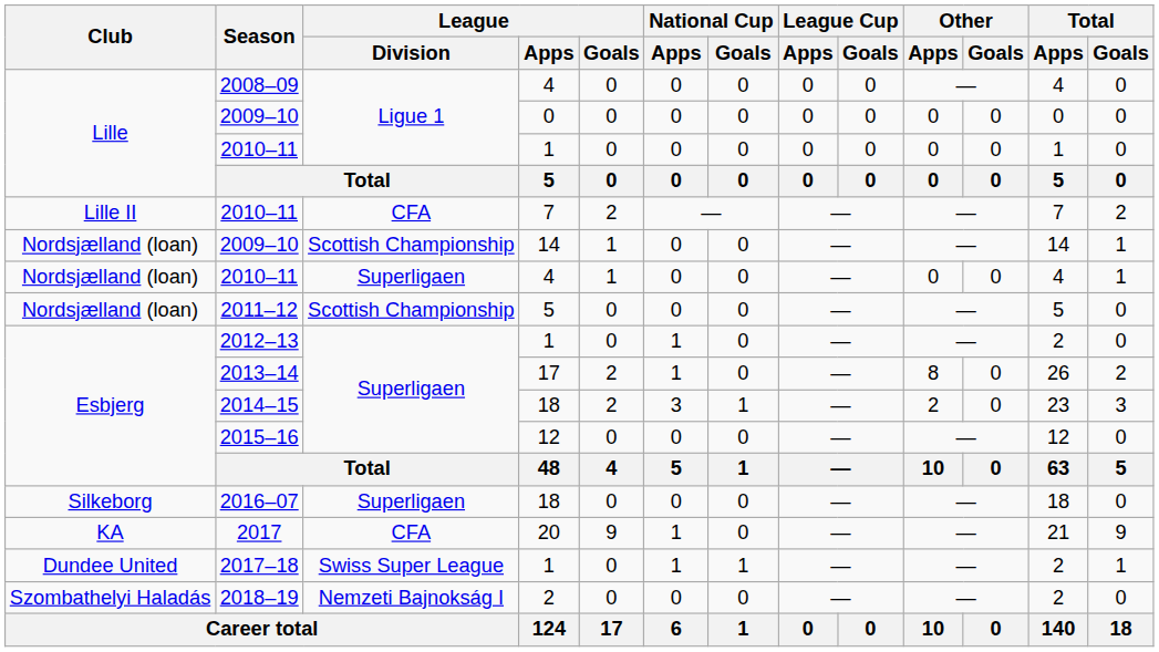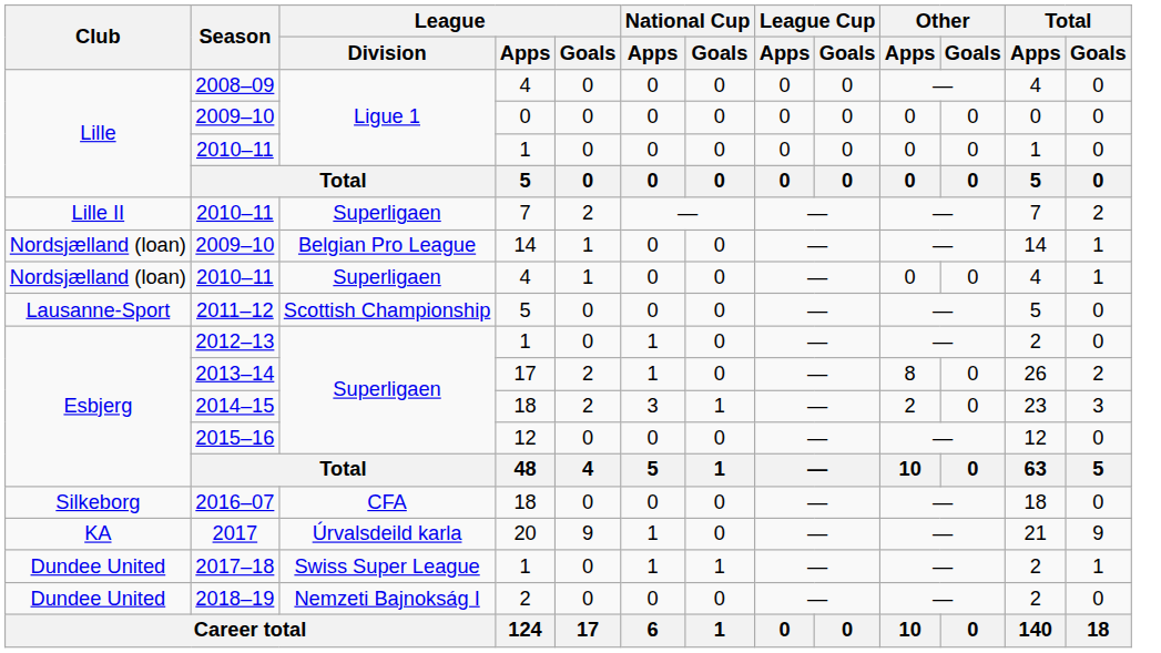 <table class="wikitable" style="text-align:center">
 <tr>
 <th rowspan="2">Club</th>
 <th rowspan="2">Season</th>
 <th colspan="3">League</th>
 <th colspan="2">National Cup</th>
 <th colspan="2">League Cup</th>
 <th colspan="2">Other</th>
 <th colspan="2">Total</th>
 </tr>
 <tr>
 <th>Division</th>
 <th>Apps</th>
 <th>Goals</th>
 <th>Apps</th>
 <th>Goals</th>
 <th>Apps</th>
 <th>Goals</th>
 <th>Apps</th>
 <th>Goals</th>
 <th>Apps</th>
 <th>Goals</th>
 </tr>
 <tr>
 <td rowspan="4"><a href='#'>Lille</a></td>
 <td><a href='#'>2008–09</a></td>
 <td rowspan="3"><a href='#'>Ligue 1</a></td>
 <td>4</td>
 <td>0</td>
 <td>0</td>
 <td>0</td>
 <td>0</td>
 <td>0</td>
 <td colspan="2">—</td>
 <td>4</td>
 <td>0</td>
 </tr>
 <tr>
 <td><a href='#'>2009–10</a></td>
 <td>0</td>
 <td>0</td>
 <td>0</td>
 <td>0</td>
 <td>0</td>
 <td>0</td>
 <td>0</td>
 <td>0</td>
 <td>0</td>
 <td>0</td>
 </tr>
 <tr>
 <td><a href='#'>2010–11</a></td>
 <td>1</td>
 <td>0</td>
 <td>0</td>
 <td>0</td>
 <td>0</td>
 <td>0</td>
 <td>0</td>
 <td>0</td>
 <td>1</td>
 <td>0</td>
 </tr>
 <tr>
 <th colspan="2">Total</th>
 <th>5</th>
 <th>0</th>
 <th>0</th>
 <th>0</th>
 <th>0</th>
 <th>0</th>
 <th>0</th>
 <th>0</th>
 <th>5</th>
 <th>0</th>
 </tr>
 <tr>
 <td><a href='#'>Lille II</a></td>
 <td><a href='#'>2010–11</a></td>
-<td><a href='#'>CFA</a></td>
+<td><a href='#'>Superligaen</a></td>
 <td>7</td>
 <td>2</td>
 <td colspan="2">—</td>
 <td colspan="2">—</td>
 <td colspan="2">—</td>
 <td>7</td>
 <td>2</td>
 </tr>
 <tr>
 <td><a href='#'>Nordsjælland</a> (loan)</td>
 <td><a href='#'>2009–10</a></td>
-<td><a href='#'>Scottish Championship</a></td>
+<td><a href='#'>Belgian Pro League</a></td>
 <td>14</td>
 <td>1</td>
 <td>0</td>
 <td>0</td>
 <td colspan="2">—</td>
 <td colspan="2">—</td>
 <td>14</td>
 <td>1</td>
 </tr>
 <tr>
 <td><a href='#'>Nordsjælland</a> (loan)</td>
 <td><a href='#'>2010–11</a></td>
 <td><a href='#'>Superligaen</a></td>
 <td>4</td>
 <td>1</td>
 <td>0</td>
 <td>0</td>
 <td colspan="2">—</td>
 <td>0</td>
 <td>0</td>
 <td>4</td>
 <td>1</td>
 </tr>
 <tr>
-<td><a href='#'>Nordsjælland</a> (loan)</td>
+<td><a href='#'>Lausanne-Sport</a></td>
 <td><a href='#'>2011–12</a></td>
 <td><a href='#'>Scottish Championship</a></td>
 <td>5</td>
 <td>0</td>
 <td>0</td>
 <td>0</td>
 <td colspan="2">—</td>
 <td colspan="2">—</td>
 <td>5</td>
 <td>0</td>
 </tr>
 <tr>
 <td rowspan="5"><a href='#'>Esbjerg</a></td>
 <td><a href='#'>2012–13</a></td>
 <td rowspan="4"><a href='#'>Superligaen</a></td>
 <td>1</td>
 <td>0</td>
 <td>1</td>
 <td>0</td>
 <td colspan="2">—</td>
 <td colspan="2">—</td>
 <td>2</td>
 <td>0</td>
 </tr>
 <tr>
 <td><a href='#'>2013–14</a></td>
 <td>17</td>
 <td>2</td>
 <td>1</td>
 <td>0</td>
 <td colspan="2">—</td>
 <td>8</td>
 <td>0</td>
 <td>26</td>
 <td>2</td>
 </tr>
 <tr>
 <td><a href='#'>2014–15</a></td>
 <td>18</td>
 <td>2</td>
 <td>3</td>
 <td>1</td>
 <td colspan="2">—</td>
 <td>2</td>
 <td>0</td>
 <td>23</td>
 <td>3</td>
 </tr>
 <tr>
 <td><a href='#'>2015–16</a></td>
 <td>12</td>
 <td>0</td>
 <td>0</td>
 <td>0</td>
 <td colspan="2">—</td>
 <td colspan="2">—</td>
 <td>12</td>
 <td>0</td>
 </tr>
 <tr>
 <th colspan="2">Total</th>
 <th>48</th>
 <th>4</th>
 <th>5</th>
 <th>1</th>
 <th colspan="2">—</th>
 <th>10</th>
 <th>0</th>
 <th>63</th>
 <th>5</th>
 </tr>
 <tr>
 <td><a href='#'>Silkeborg</a></td>
 <td><a href='#'>2016–07</a></td>
-<td><a href='#'>Superligaen</a></td>
+<td><a href='#'>CFA</a></td>
 <td>18</td>
 <td>0</td>
 <td>0</td>
 <td>0</td>
 <td colspan="2">—</td>
 <td colspan="2">—</td>
 <td>18</td>
 <td>0</td>
 </tr>
 <tr>
 <td><a href='#'>KA</a></td>
 <td><a href='#'>2017</a></td>
-<td><a href='#'>CFA</a></td>
+<td><a href='#'>Úrvalsdeild karla</a></td>
 <td>20</td>
 <td>9</td>
 <td>1</td>
 <td>0</td>
 <td colspan="2">—</td>
 <td colspan="2">—</td>
 <td>21</td>
 <td>9</td>
 </tr>
 <tr>
 <td><a href='#'>Dundee United</a></td>
 <td><a href='#'>2017–18</a></td>
 <td><a href='#'>Swiss Super League</a></td>
 <td>1</td>
 <td>0</td>
 <td>1</td>
 <td>1</td>
 <td colspan="2">—</td>
 <td colspan="2">—</td>
 <td>2</td>
 <td>1</td>
 </tr>
 <tr>
-<td><a href='#'>Szombathelyi Haladás</a></td>
+<td><a href='#'>Dundee United</a></td>
 <td><a href='#'>2018–19</a></td>
 <td><a href='#'>Nemzeti Bajnokság I</a></td>
 <td>2</td>
 <td>0</td>
 <td>0</td>
 <td>0</td>
 <td colspan="2">—</td>
 <td colspan="2">—</td>
 <td>2</td>
 <td>0</td>
 </tr>
 <tr>
 <th colspan="3">Career total</th>
 <th>124</th>
 <th>17</th>
 <th>6</th>
 <th>1</th>
 <th>0</th>
 <th>0</th>
 <th>10</th>
 <th>0</th>
 <th>140</th>
 <th>18</th>
 </tr>
 </table>
